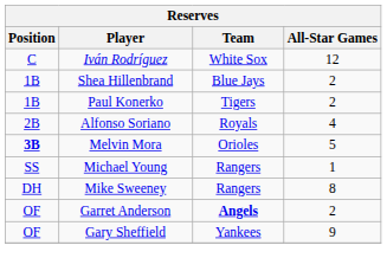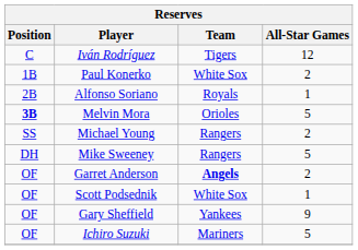 <table class="wikitable" style="font-size: 100%; text-align:right;">
 <tr>
 <th colspan="4">Reserves</th>
 </tr>
 <tr>
 <th>Position</th>
 <th width="150">Player</th>
 <th width="100">Team</th>
 <th>All-Star Games</th>
 </tr>
 <tr>
 <td align="center"><a href='#'>C</a></td>
 <td align="center"><em><a href='#'>Iván Rodríguez</a></em></td>
-<td align="center"><a href='#'>White Sox</a></td>
+<td align="center"><a href='#'>Tigers</a></td>
 <td align="center">12</td>
 </tr>
 <tr>
 <td align="center"><a href='#'>1B</a></td>
-<td align="center"><a href='#'>Shea Hillenbrand</a></td>
-<td align="center"><a href='#'>Blue Jays</a></td>
-<td align="center">2</td>
-</tr>
-<tr>
-<td align="center"><a href='#'>1B</a></td>
 <td align="center"><a href='#'>Paul Konerko</a></td>
-<td align="center"><a href='#'>Tigers</a></td>
+<td align="center"><a href='#'>White Sox</a></td>
 <td align="center">2</td>
 </tr>
 <tr>
 <td align="center"><a href='#'>2B</a></td>
 <td align="center"><a href='#'>Alfonso Soriano</a></td>
 <td align="center"><a href='#'>Royals</a></td>
-<td align="center">4</td>
+<td align="center">1</td>
 </tr>
 <tr>
 <td align="center"><strong><a href='#'>3B</a></strong></td>
 <td align="center"><a href='#'>Melvin Mora</a></td>
 <td align="center"><a href='#'>Orioles</a></td>
 <td align="center">5</td>
 </tr>
 <tr>
 <td align="center"><a href='#'>SS</a></td>
 <td align="center"><a href='#'>Michael Young</a></td>
 <td align="center"><a href='#'>Rangers</a></td>
-<td align="center">1</td>
+<td align="center">2</td>
 </tr>
 <tr>
 <td align="center"><a href='#'>DH</a></td>
 <td align="center"><a href='#'>Mike Sweeney</a></td>
 <td align="center"><a href='#'>Rangers</a></td>
-<td align="center">8</td>
+<td align="center">5</td>
 </tr>
 <tr>
 <td align="center"><a href='#'>OF</a></td>
 <td align="center"><a href='#'>Garret Anderson</a></td>
 <td align="center"><strong><a href='#'>Angels</a></strong></td>
 <td align="center">2</td>
 </tr>
 <tr>
 <td align="center"><a href='#'>OF</a></td>
+<td align="center"><a href='#'>Scott Podsednik</a></td>
+<td align="center"><a href='#'>White Sox</a></td>
+<td align="center">1</td>
+</tr>
+<tr>
+<td align="center"><a href='#'>OF</a></td>
 <td align="center"><a href='#'>Gary Sheffield</a></td>
 <td align="center"><a href='#'>Yankees</a></td>
 <td align="center">9</td>
 </tr>
 <tr>
+<td align="center"><a href='#'>OF</a></td>
+<td align="center"><em><a href='#'>Ichiro Suzuki</a></em></td>
+<td align="center"><a href='#'>Mariners</a></td>
+<td align="center">5</td>
+</tr>
+<tr>
 </tr>
 </table>
